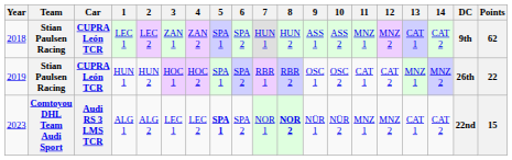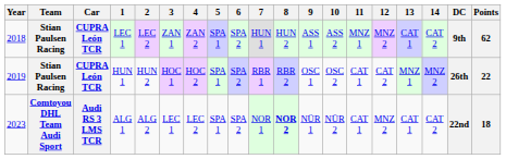 <table class="wikitable" style="text-align:center; font-size:85%">
 <tr>
 <th>Year</th>
 <th>Team</th>
 <th>Car</th>
 <th>1</th>
 <th>2</th>
 <th>3</th>
 <th>4</th>
 <th>5</th>
 <th>6</th>
 <th>7</th>
 <th>8</th>
 <th>9</th>
 <th>10</th>
 <th>11</th>
 <th>12</th>
 <th>13</th>
 <th>14</th>
 <th>DC</th>
 <th>Points</th>
 </tr>
 <tr>
 <td><a href='#'>2018</a></td>
 <th>Stian Paulsen Racing</th>
 <th><a href='#'>CUPRA León TCR</a></th>
 <td style="background:#DFFFDF;"><a href='#'>LEC<br>1</a><br></td>
 <td style="background:#EFCFFF;"><a href='#'>LEC<br>2</a><br></td>
 <td style="background:#DFFFDF;"><a href='#'>ZAN<br>1</a><br></td>
 <td style="background:#EFCFFF;"><a href='#'>ZAN<br>2</a><br></td>
 <td style="background:#CFCFFF;"><a href='#'>SPA<br>1</a><br></td>
 <td style="background:#DFFFDF;"><a href='#'>SPA<br>2</a><br></td>
 <td style="background:#DFDFDF;"><a href='#'>HUN<br>1</a><br></td>
 <td style="background:#DFFFDF;"><a href='#'>HUN<br>2</a><br></td>
 <td style="background:#DFFFDF;"><a href='#'>ASS<br>1</a><br></td>
 <td style="background:#DFFFDF;"><a href='#'>ASS<br>2</a><br></td>
 <td style="background:#DFFFDF;"><a href='#'>MNZ<br>1</a><br></td>
 <td style="background:#EFCFFF;"><a href='#'>MNZ<br>2</a><br></td>
 <td style="background:#CFCFFF;"><a href='#'>CAT<br>1</a><br></td>
 <td style="background:#DFFFDF;"><a href='#'>CAT<br>2</a><br></td>
 <th>9th</th>
 <th>62</th>
 </tr>
 <tr>
 <td><a href='#'>2019</a></td>
 <th>Stian Paulsen Racing</th>
 <th><a href='#'>CUPRA León TCR</a></th>
 <td><a href='#'>HUN<br>1</a></td>
 <td><a href='#'>HUN<br>2</a></td>
 <td style="background:#EFCFFF;"><a href='#'>HOC<br>1</a><br></td>
 <td style="background:#EFCFFF;"><a href='#'>HOC<br>2</a><br></td>
 <td style="background:#DFFFDF;"><a href='#'>SPA<br>1</a><br></td>
 <td style="background:#CFCFFF;"><a href='#'>SPA<br>2</a><br></td>
 <td style="background:#EFCFFF;"><a href='#'>RBR<br>1</a><br></td>
 <td style="background:#CFCFFF;"><a href='#'>RBR<br>2</a><br></td>
 <td><a href='#'>OSC<br>1</a></td>
 <td><a href='#'>OSC<br>2</a></td>
 <td><a href='#'>CAT<br>1</a></td>
 <td><a href='#'>CAT<br>2</a></td>
 <td style="background:#DFFFDF;"><a href='#'>MNZ<br>1</a><br></td>
 <td style="background:#CFCFFF;"><a href='#'>MNZ<br>2</a><br></td>
 <th>26th</th>
 <th>22</th>
 </tr>
 <tr>
 <td><a href='#'>2023</a></td>
 <th><a href='#'>Comtoyou DHL Team Audi Sport</a></th>
 <th><a href='#'>Audi RS 3 LMS TCR</a></th>
 <td><a href='#'>ALG<br>1</a></td>
 <td><a href='#'>ALG<br>2</a></td>
 <td><a href='#'>LEC<br>1</a></td>
 <td><a href='#'>LEC<br>2</a></td>
-<td><strong><a href='#'>SPA<br>1</a></strong></td>
+<td><a href='#'>SPA<br>1</a></td>
 <td><a href='#'>SPA<br>2</a></td>
 <td style="background:#DFFFDF;"><a href='#'>NOR<br>1</a><br></td>
 <td style="background:#DFFFDF;"><strong><a href='#'>NOR<br>2</a><br></strong></td>
 <td><a href='#'>NÜR<br>1</a></td>
 <td><a href='#'>NÜR<br>2</a></td>
-<td><a href='#'>MNZ<br>1</a></td>
+<td><a href='#'>CAT<br>1</a></td>
 <td><a href='#'>MNZ<br>2</a></td>
 <td><a href='#'>CAT<br>1</a></td>
 <td><a href='#'>CAT<br>2</a></td>
 <th>22nd</th>
-<th>15</th>
+<th>18</th>
 </tr>
 </table>
